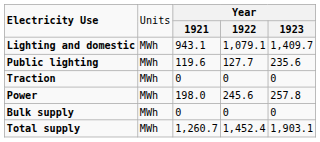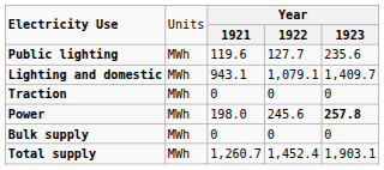 <table class="wikitable">
 <tr>
 <td rowspan="2"><strong>Electricity  Use</strong></td>
 <td rowspan="2">Units</td>
 <th colspan="3">Year</th>
 </tr>
 <tr>
 <th>1921</th>
 <th>1922</th>
 <th>1923</th>
 </tr>
 <tr>
+<td><strong>Public  lighting</strong></td>
+<td>MWh</td>
+<td>119.6</td>
+<td>127.7</td>
+<td>235.6</td>
+</tr>
+<tr>
 <td><strong>Lighting  and domestic</strong></td>
 <td>MWh</td>
 <td>943.1</td>
 <td>1,079.1</td>
 <td>1,409.7</td>
-</tr>
-<tr>
-<td><strong>Public  lighting</strong></td>
-<td>MWh</td>
-<td>119.6</td>
-<td>127.7</td>
-<td>235.6</td>
 </tr>
 <tr>
 <td><strong>Traction</strong></td>
 <td>MWh</td>
 <td>0</td>
 <td>0</td>
 <td>0</td>
 </tr>
 <tr>
 <td><strong>Power</strong></td>
 <td>MWh</td>
 <td>198.0</td>
 <td>245.6</td>
-<td>257.8</td>
+<td><strong>257.8</strong></td>
 </tr>
 <tr>
 <td><strong>Bulk  supply</strong></td>
 <td>MWh</td>
 <td>0</td>
 <td>0</td>
 <td>0</td>
 </tr>
 <tr>
 <td><strong>Total supply</strong></td>
 <td>MWh</td>
 <td>1,260.7</td>
 <td>1,452.4</td>
 <td>1,903.1</td>
 </tr>
 </table>
